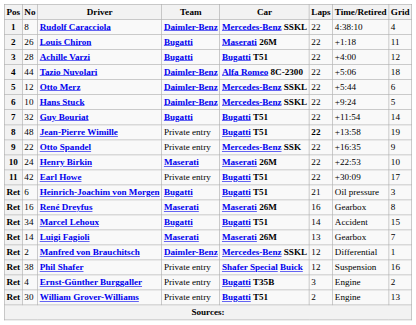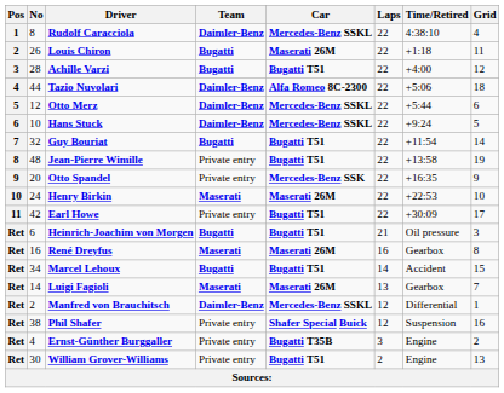 <table class="wikitable" style="font-size: 95%;">
 <tr>
 <th>Pos</th>
 <th>No</th>
 <th>Driver</th>
 <th>Team</th>
 <th>Car</th>
 <th>Laps</th>
 <th>Time/Retired</th>
 <th>Grid</th>
 </tr>
 <tr>
 <th>1</th>
 <td>8</td>
 <td> <strong><a href='#'>Rudolf Caracciola</a></strong></td>
 <td><strong><a href='#'>Daimler-Benz</a></strong></td>
 <td><strong><a href='#'>Mercedes-Benz</a> SSKL</strong></td>
 <td>22</td>
 <td>4:38:10</td>
 <td>4</td>
 </tr>
 <tr>
 <th>2</th>
 <td>26</td>
 <td> <strong><a href='#'>Louis Chiron</a></strong></td>
 <td><strong><a href='#'>Bugatti</a></strong></td>
 <td><strong><a href='#'>Maserati</a> 26M</strong></td>
 <td>22</td>
 <td>+1:18</td>
 <td>11</td>
 </tr>
 <tr>
 <th>3</th>
 <td>28</td>
 <td> <strong><a href='#'>Achille Varzi</a></strong></td>
 <td><strong><a href='#'>Bugatti</a></strong></td>
 <td><strong><a href='#'>Bugatti</a> T51</strong></td>
 <td>22</td>
 <td>+4:00</td>
 <td>12</td>
 </tr>
 <tr>
 <th>4</th>
 <td>44</td>
 <td> <strong><a href='#'>Tazio Nuvolari</a></strong></td>
 <td><strong><a href='#'>Daimler-Benz</a></strong></td>
 <td><strong><a href='#'>Alfa Romeo</a> 8C-2300</strong></td>
 <td>22</td>
 <td>+5:06</td>
 <td>18</td>
 </tr>
 <tr>
 <th>5</th>
 <td>12</td>
 <td> <strong><a href='#'>Otto Merz</a></strong></td>
 <td><strong><a href='#'>Daimler-Benz</a></strong></td>
 <td><strong><a href='#'>Mercedes-Benz</a> SSKL</strong></td>
 <td>22</td>
 <td>+5:44</td>
 <td>6</td>
 </tr>
 <tr>
 <th>6</th>
 <td>10</td>
 <td> <strong><a href='#'>Hans Stuck</a></strong></td>
 <td><strong><a href='#'>Daimler-Benz</a></strong></td>
 <td><strong><a href='#'>Mercedes-Benz</a> SSKL</strong></td>
 <td>22</td>
 <td>+9:24</td>
 <td>5</td>
 </tr>
 <tr>
 <th>7</th>
 <td>32</td>
 <td> <strong><a href='#'>Guy Bouriat</a></strong></td>
 <td><strong><a href='#'>Bugatti</a></strong></td>
 <td><strong><a href='#'>Bugatti</a> T51</strong></td>
 <td>22</td>
 <td>+11:54</td>
 <td>14</td>
 </tr>
 <tr>
 <th>8</th>
 <td>48</td>
 <td> <strong><a href='#'>Jean-Pierre Wimille</a></strong></td>
 <td>Private entry</td>
 <td><strong><a href='#'>Bugatti</a> T51</strong></td>
-<td><strong>22</strong></td>
+<td>22</td>
 <td>+13:58</td>
 <td>19</td>
 </tr>
 <tr>
 <th>9</th>
-<td>22</td>
+<td>20</td>
 <td> <strong><a href='#'>Otto Spandel</a></strong></td>
 <td>Private entry</td>
 <td><strong><a href='#'>Mercedes-Benz</a> SSK</strong></td>
 <td>22</td>
 <td>+16:35</td>
 <td>9</td>
 </tr>
 <tr>
 <th>10</th>
 <td>24</td>
 <td> <strong><a href='#'>Henry Birkin</a></strong></td>
 <td><strong><a href='#'>Maserati</a></strong></td>
 <td><strong><a href='#'>Maserati</a> 26M</strong></td>
 <td>22</td>
 <td>+22:53</td>
 <td>10</td>
 </tr>
 <tr>
 <th>11</th>
 <td>42</td>
 <td> <strong><a href='#'>Earl Howe</a></strong></td>
 <td>Private entry</td>
 <td><strong><a href='#'>Bugatti</a> T51</strong></td>
 <td>22</td>
 <td>+30:09</td>
 <td>17</td>
 </tr>
 <tr>
 <th>Ret</th>
 <td>6</td>
 <td> <strong><a href='#'>Heinrich-Joachim von Morgen</a></strong></td>
 <td><strong><a href='#'>Bugatti</a></strong></td>
 <td><strong><a href='#'>Bugatti</a> T51</strong></td>
 <td>21</td>
 <td>Oil pressure</td>
 <td>3</td>
 </tr>
 <tr>
 <th>Ret</th>
 <td>16</td>
 <td> <strong><a href='#'>René Dreyfus</a></strong></td>
 <td><strong><a href='#'>Maserati</a></strong></td>
 <td><strong><a href='#'>Maserati</a> 26M</strong></td>
 <td>16</td>
 <td>Gearbox</td>
 <td>8</td>
 </tr>
 <tr>
 <th>Ret</th>
 <td>34</td>
 <td> <strong><a href='#'>Marcel Lehoux</a></strong></td>
 <td><strong><a href='#'>Bugatti</a></strong></td>
 <td><strong><a href='#'>Bugatti</a> T51</strong></td>
 <td>14</td>
 <td>Accident</td>
 <td>15</td>
 </tr>
 <tr>
 <th>Ret</th>
 <td>14</td>
 <td> <strong><a href='#'>Luigi Fagioli</a></strong></td>
 <td><strong><a href='#'>Maserati</a></strong></td>
 <td><strong><a href='#'>Maserati</a> 26M</strong></td>
 <td>13</td>
 <td>Gearbox</td>
 <td>7</td>
 </tr>
 <tr>
 <th>Ret</th>
 <td>2</td>
 <td> <strong><a href='#'>Manfred von Brauchitsch</a></strong></td>
 <td><strong><a href='#'>Daimler-Benz</a></strong></td>
 <td><strong><a href='#'>Mercedes-Benz</a> SSKL</strong></td>
 <td>12</td>
 <td>Differential</td>
 <td>1</td>
 </tr>
 <tr>
 <th>Ret</th>
 <td>38</td>
 <td> <strong><a href='#'>Phil Shafer</a></strong></td>
 <td>Private entry</td>
 <td><strong><a href='#'>Shafer Special</a> <a href='#'>Buick</a></strong></td>
 <td>12</td>
 <td>Suspension</td>
 <td>16</td>
 </tr>
 <tr>
 <th>Ret</th>
 <td>4</td>
 <td> <strong><a href='#'>Ernst-Günther Burggaller</a></strong></td>
 <td>Private entry</td>
 <td><strong><a href='#'>Bugatti</a> T35B</strong></td>
 <td>3</td>
 <td>Engine</td>
 <td>2</td>
 </tr>
 <tr>
 <th>Ret</th>
 <td>30</td>
 <td> <strong><a href='#'>William Grover-Williams</a></strong></td>
 <td>Private entry</td>
 <td><strong><a href='#'>Bugatti</a> T51</strong></td>
 <td>2</td>
 <td>Engine</td>
 <td>13</td>
 </tr>
 <tr>
 <th colspan="8">Sources:</th>
 </tr>
 </table>
